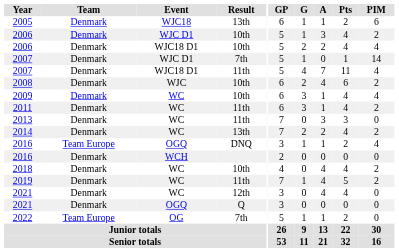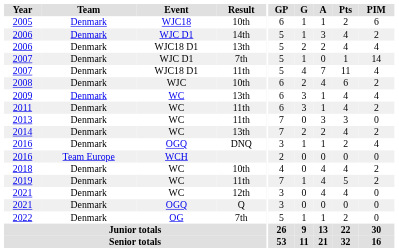 <table border="0" cellpadding="1" cellspacing="0" ID="Table3" style="text-align:center; width:40em">
 <tr ALIGN="center" bgcolor="#e0e0e0">
 <th>Year</th>
 <th>Team</th>
 <th>Event</th>
 <th>Result</th>
 <th rowspan="99" bgcolor="#ffffff"></th>
 <th>GP</th>
 <th>G</th>
 <th>A</th>
 <th>Pts</th>
 <th>PIM</th>
 </tr>
 <tr>
 <td><a href='#'>2005</a></td>
 <td><a href='#'>Denmark</a></td>
 <td><a href='#'>WJC18</a></td>
-<td>13th</td>
+<td>10th</td>
 <td>6</td>
 <td>1</td>
 <td>1</td>
 <td>2</td>
 <td>6</td>
 </tr>
 <tr bgcolor="#f0f0f0">
 <td><a href='#'>2006</a></td>
 <td><a href='#'>Denmark</a></td>
 <td><a href='#'>WJC D1</a></td>
-<td>10th</td>
+<td>14th</td>
 <td>5</td>
 <td>1</td>
 <td>3</td>
 <td>4</td>
 <td>2</td>
 </tr>
 <tr>
 <td><a href='#'>2006</a></td>
 <td>Denmark</td>
 <td>WJC18 D1</td>
-<td>10th</td>
+<td>13th</td>
 <td>5</td>
 <td>2</td>
 <td>2</td>
 <td>4</td>
 <td>4</td>
 </tr>
 <tr bgcolor="#f0f0f0">
 <td><a href='#'>2007</a></td>
 <td>Denmark</td>
 <td>WJC D1</td>
 <td>7th</td>
 <td>5</td>
 <td>1</td>
 <td>0</td>
 <td>1</td>
 <td>14</td>
 </tr>
 <tr>
 <td><a href='#'>2007</a></td>
 <td>Denmark</td>
 <td>WJC18 D1</td>
 <td>11th</td>
 <td>5</td>
 <td>4</td>
 <td>7</td>
 <td>11</td>
 <td>4</td>
 </tr>
 <tr bgcolor="#f0f0f0">
 <td><a href='#'>2008</a></td>
 <td>Denmark</td>
 <td>WJC</td>
 <td>10th</td>
 <td>6</td>
 <td>2</td>
 <td>4</td>
 <td>6</td>
 <td>2</td>
 </tr>
 <tr>
 <td><a href='#'>2009</a></td>
 <td><a href='#'>Denmark</a></td>
 <td><a href='#'>WC</a></td>
-<td>10th</td>
+<td>13th</td>
 <td>6</td>
 <td>3</td>
 <td>1</td>
 <td>4</td>
 <td>4</td>
 </tr>
 <tr bgcolor="#f0f0f0">
 <td><a href='#'>2011</a></td>
 <td>Denmark</td>
 <td>WC</td>
 <td>11th</td>
 <td>6</td>
 <td>3</td>
 <td>1</td>
 <td>4</td>
 <td>2</td>
 </tr>
 <tr>
 <td><a href='#'>2013</a></td>
 <td>Denmark</td>
 <td>WC</td>
 <td>11th</td>
 <td>7</td>
 <td>0</td>
 <td>3</td>
 <td>3</td>
 <td>0</td>
 </tr>
 <tr bgcolor="#f0f0f0">
 <td><a href='#'>2014</a></td>
 <td>Denmark</td>
 <td>WC</td>
 <td>13th</td>
 <td>7</td>
 <td>2</td>
 <td>2</td>
 <td>4</td>
 <td>2</td>
 </tr>
 <tr>
 <td><a href='#'>2016</a></td>
-<td><a href='#'>Team Europe</a></td>
+<td>Denmark</td>
 <td><a href='#'>OGQ</a></td>
 <td>DNQ</td>
 <td>3</td>
 <td>1</td>
 <td>1</td>
 <td>2</td>
 <td>4</td>
 </tr>
 <tr bgcolor="#f0f0f0">
 <td><a href='#'>2016</a></td>
-<td>Denmark</td>
+<td><a href='#'>Team Europe</a></td>
 <td><a href='#'>WCH</a></td>
 <td></td>
 <td>2</td>
 <td>0</td>
 <td>0</td>
 <td>0</td>
 <td>0</td>
 </tr>
 <tr>
 <td><a href='#'>2018</a></td>
 <td>Denmark</td>
 <td>WC</td>
 <td>10th</td>
 <td>4</td>
 <td>0</td>
 <td>4</td>
 <td>4</td>
 <td>2</td>
 </tr>
 <tr bgcolor="#f0f0f0">
 <td><a href='#'>2019</a></td>
 <td>Denmark</td>
 <td>WC</td>
 <td>11th</td>
 <td>7</td>
 <td>1</td>
 <td>4</td>
 <td>5</td>
 <td>2</td>
 </tr>
 <tr>
 <td><a href='#'>2021</a></td>
 <td>Denmark</td>
 <td>WC</td>
 <td>12th</td>
 <td>3</td>
 <td>0</td>
 <td>4</td>
 <td>4</td>
 <td>0</td>
 </tr>
 <tr bgcolor="#f0f0f0">
 <td><a href='#'>2021</a></td>
 <td>Denmark</td>
 <td><a href='#'>OGQ</a></td>
 <td>Q</td>
 <td>3</td>
 <td>0</td>
 <td>0</td>
 <td>0</td>
 <td>0</td>
 </tr>
 <tr>
 <td><a href='#'>2022</a></td>
-<td><a href='#'>Team Europe</a></td>
+<td>Denmark</td>
 <td><a href='#'>OG</a></td>
 <td>7th</td>
 <td>5</td>
 <td>1</td>
 <td>1</td>
 <td>2</td>
 <td>0</td>
 </tr>
 <tr bgcolor="#e0e0e0">
 <th colspan="4">Junior totals</th>
 <th>26</th>
 <th>9</th>
 <th>13</th>
 <th>22</th>
 <th>30</th>
 </tr>
 <tr bgcolor="#e0e0e0">
 <th colspan="4">Senior totals</th>
 <th>53</th>
 <th>11</th>
 <th>21</th>
 <th>32</th>
 <th>16</th>
 </tr>
 </table>
